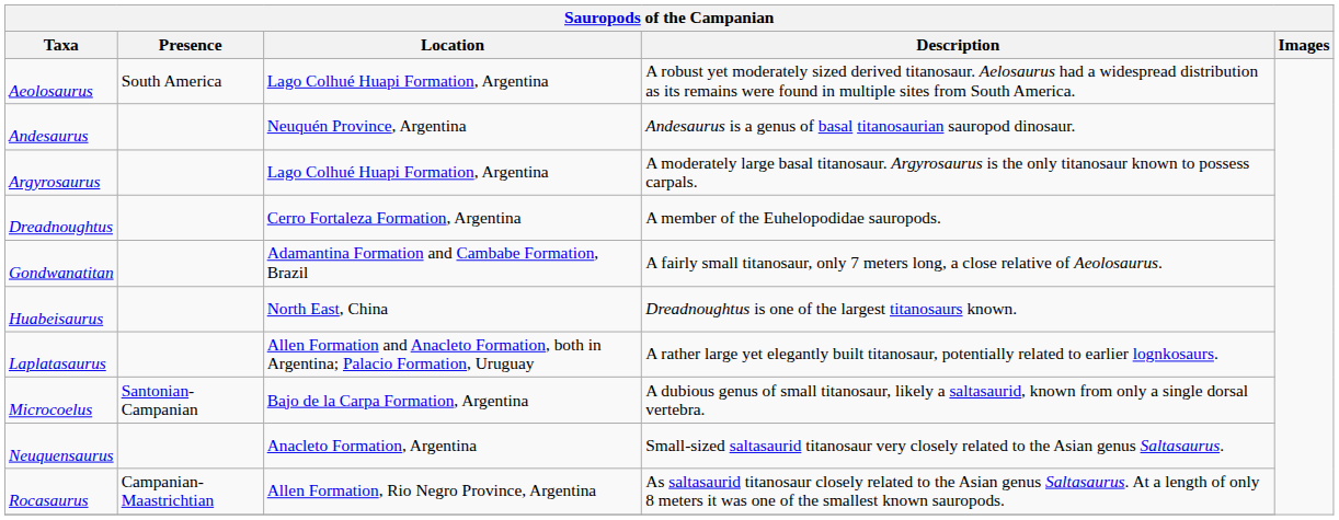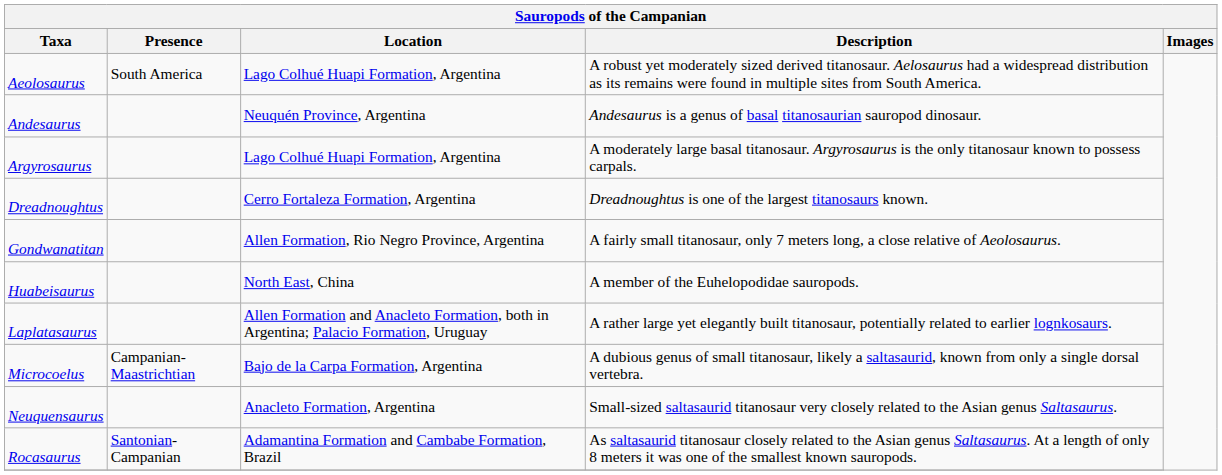 <table class="wikitable" align="center" width="100%">
 <tr>
 <th colspan="5" align="center"><a href='#'>Sauropods</a> of the Campanian</th>
 </tr>
 <tr>
 <th>Taxa</th>
 <th>Presence</th>
 <th>Location</th>
 <th>Description</th>
 <th>Images</th>
 </tr>
 <tr>
 <td><br><em><a href='#'>Aeolosaurus</a></em></td>
 <td>South America</td>
 <td><a href='#'>Lago Colhué Huapi Formation</a>, Argentina</td>
 <td>A robust yet moderately sized derived titanosaur. <em>Aelosaurus</em> had a widespread distribution as its remains were found in multiple sites from South America.</td>
 <td rowspan="99"><br><br><br><br><br></td>
 </tr>
 <tr>
 <td><br><em><a href='#'>Andesaurus</a></em></td>
 <td></td>
 <td><a href='#'>Neuquén Province</a>, Argentina</td>
 <td><em>Andesaurus</em> is a genus of <a href='#'>basal</a> <a href='#'>titanosaurian</a> sauropod dinosaur.</td>
 </tr>
 <tr>
 <td><br><em><a href='#'>Argyrosaurus</a></em></td>
 <td></td>
 <td><a href='#'>Lago Colhué Huapi Formation</a>, Argentina</td>
 <td>A moderately large basal titanosaur. <em>Argyrosaurus</em> is the only titanosaur known to possess carpals.</td>
 </tr>
 <tr>
 <td><br><em><a href='#'>Dreadnoughtus</a></em></td>
 <td></td>
 <td><a href='#'>Cerro Fortaleza Formation</a>, Argentina</td>
-<td>A member of the Euhelopodidae sauropods.</td>
+<td><em>Dreadnoughtus</em> is one of the largest <a href='#'>titanosaurs</a> known.</td>
 </tr>
 <tr>
 <td><br><em><a href='#'>Gondwanatitan</a></em></td>
 <td></td>
-<td><a href='#'>Adamantina Formation</a> and <a href='#'>Cambabe Formation</a>, Brazil</td>
+<td><a href='#'>Allen Formation</a>, Rio Negro Province, Argentina</td>
 <td>A fairly small titanosaur, only 7 meters long, a close relative of <em>Aeolosaurus</em>.</td>
 </tr>
 <tr>
 <td><br><em><a href='#'>Huabeisaurus</a></em></td>
 <td></td>
 <td><a href='#'>North East</a>, China</td>
-<td><em>Dreadnoughtus</em> is one of the largest <a href='#'>titanosaurs</a> known.</td>
+<td>A member of the Euhelopodidae sauropods.</td>
 </tr>
 <tr>
 <td><br><em><a href='#'>Laplatasaurus</a></em></td>
 <td></td>
 <td><a href='#'>Allen Formation</a> and <a href='#'>Anacleto Formation</a>, both in Argentina; <a href='#'>Palacio Formation</a>, Uruguay</td>
 <td>A rather large yet elegantly built titanosaur, potentially related to earlier <a href='#'>lognkosaurs</a>.</td>
 </tr>
 <tr>
 <td><br><em><a href='#'>Microcoelus</a></em></td>
-<td><a href='#'>Santonian</a>-Campanian</td>
+<td>Campanian-<a href='#'>Maastrichtian</a></td>
 <td><a href='#'>Bajo de la Carpa Formation</a>, Argentina</td>
 <td>A dubious genus of small titanosaur, likely a <a href='#'>saltasaurid</a>, known from only a single dorsal vertebra.</td>
 </tr>
 <tr>
 <td><br><em><a href='#'>Neuquensaurus</a></em></td>
 <td></td>
 <td><a href='#'>Anacleto Formation</a>, Argentina</td>
 <td>Small-sized <a href='#'>saltasaurid</a> titanosaur very closely related to the Asian genus <em><a href='#'>Saltasaurus</a></em>.</td>
 </tr>
 <tr>
 <td><br><em><a href='#'>Rocasaurus</a></em></td>
-<td>Campanian-<a href='#'>Maastrichtian</a></td>
-<td><a href='#'>Allen Formation</a>, Rio Negro Province, Argentina</td>
+<td><a href='#'>Santonian</a>-Campanian</td>
+<td><a href='#'>Adamantina Formation</a> and <a href='#'>Cambabe Formation</a>, Brazil</td>
 <td>As <a href='#'>saltasaurid</a> titanosaur closely related to the Asian genus <em><a href='#'>Saltasaurus</a></em>. At a length of only 8 meters it was one of the smallest known sauropods.</td>
 </tr>
 <tr>
 </tr>
 </table>
